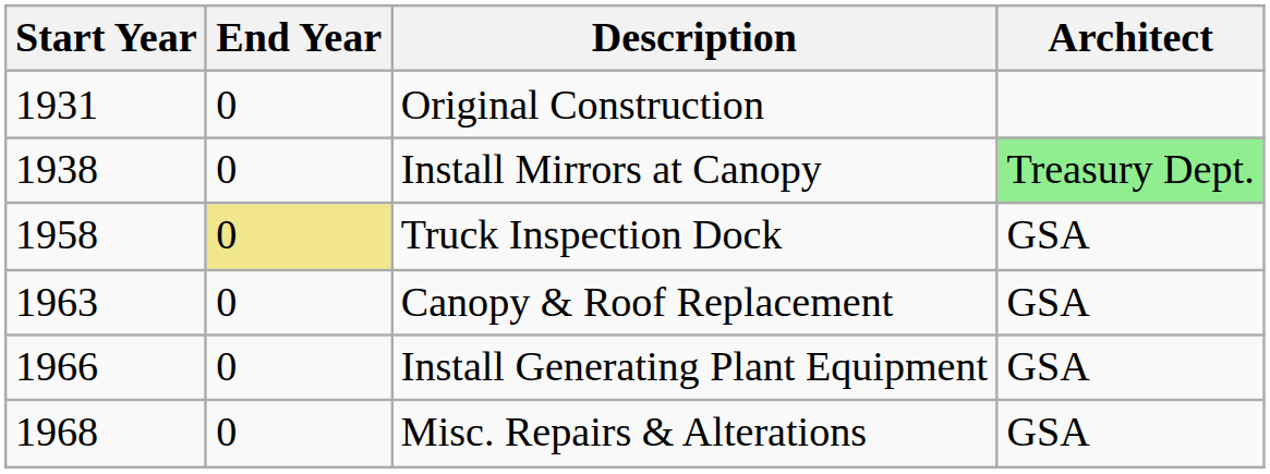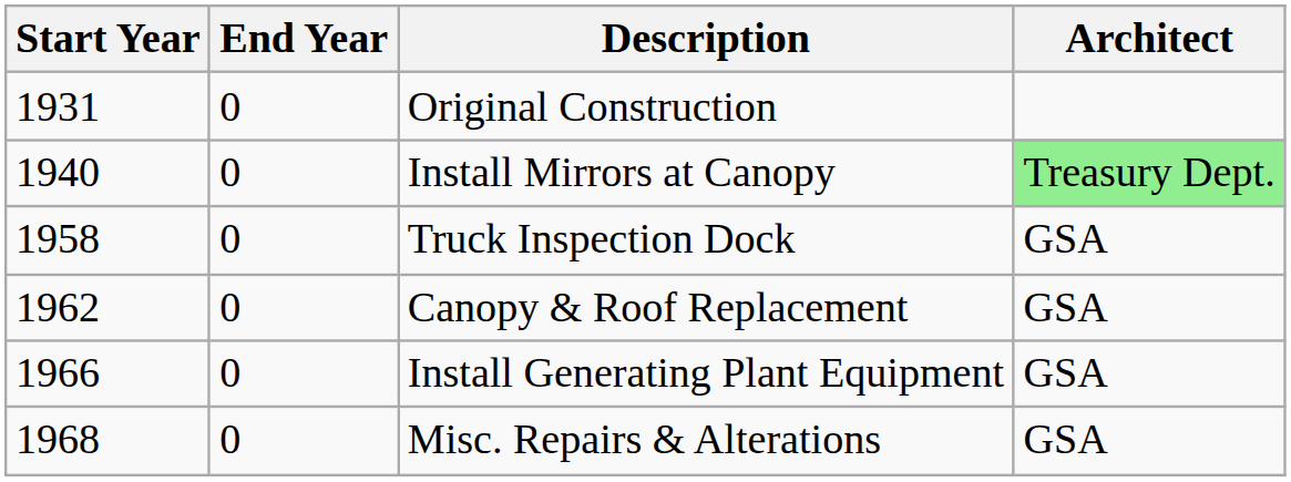 <table class="wikitable">
 <tr>
 <th>Start Year</th>
 <th>End Year</th>
 <th>Description</th>
 <th>Architect</th>
 </tr>
 <tr>
 <td>1931</td>
 <td>0</td>
 <td>Original Construction</td>
 <td></td>
 </tr>
 <tr>
-<td>1938</td>
+<td>1940</td>
 <td>0</td>
 <td>Install Mirrors at Canopy</td>
 <td style="background: lightgreen;">Treasury Dept.</td>
 </tr>
 <tr>
 <td>1958</td>
-<td style="background: khaki;">0</td>
+<td>0</td>
 <td>Truck Inspection Dock</td>
 <td>GSA</td>
 </tr>
 <tr>
-<td>1963</td>
+<td>1962</td>
 <td>0</td>
 <td>Canopy & Roof Replacement</td>
 <td>GSA</td>
 </tr>
 <tr>
 <td>1966</td>
 <td>0</td>
 <td>Install Generating Plant Equipment</td>
 <td>GSA</td>
 </tr>
 <tr>
 <td>1968</td>
 <td>0</td>
 <td>Misc. Repairs & Alterations</td>
 <td>GSA</td>
 </tr>
 </table>
